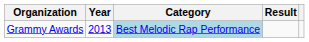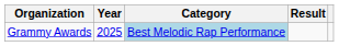 <table class="wikitable sortable plainrowheaders" style="border:none; margin:0;">
 <tr>
 <th scope="col">Organization</th>
 <th scope="col">Year</th>
 <th scope="col">Category</th>
 <th scope="col">Result</th>
 <th class="unsortable" scope="col"></th>
 </tr>
 <tr>
 <td><a href='#'>Grammy Awards</a></td>
-<td><a href='#'>2013</a></td>
+<td><a href='#'>2025</a></td>
 <td style="background: lightblue;"><a href='#'>Best Melodic Rap Performance</a></td>
 <td></td>
 <td></td>
 </tr>
 <tr>
 </tr>
 </table>
